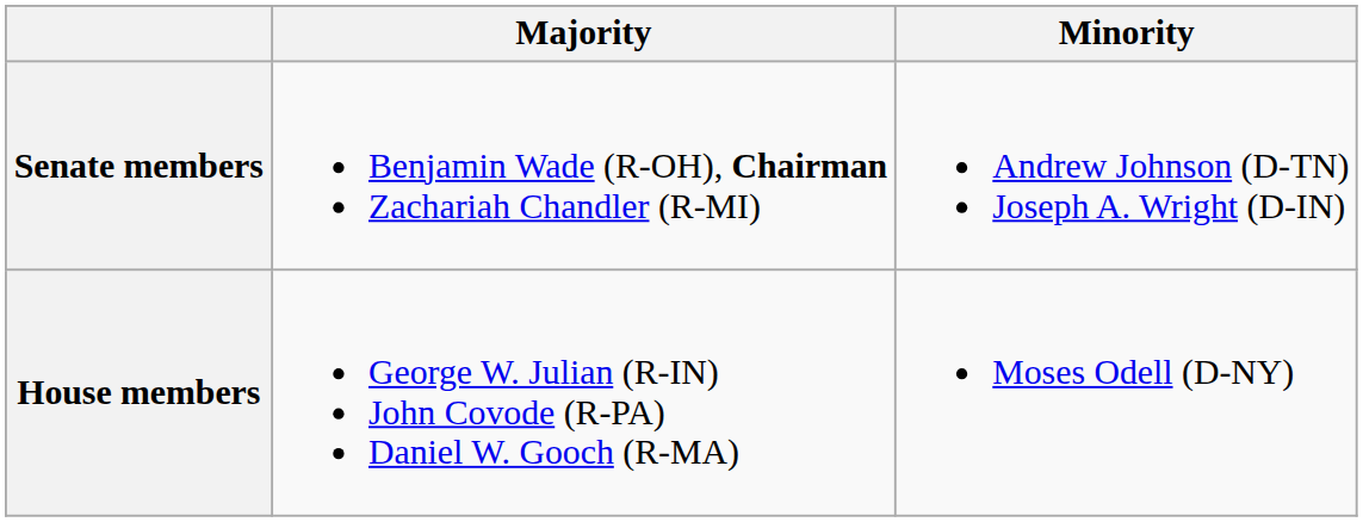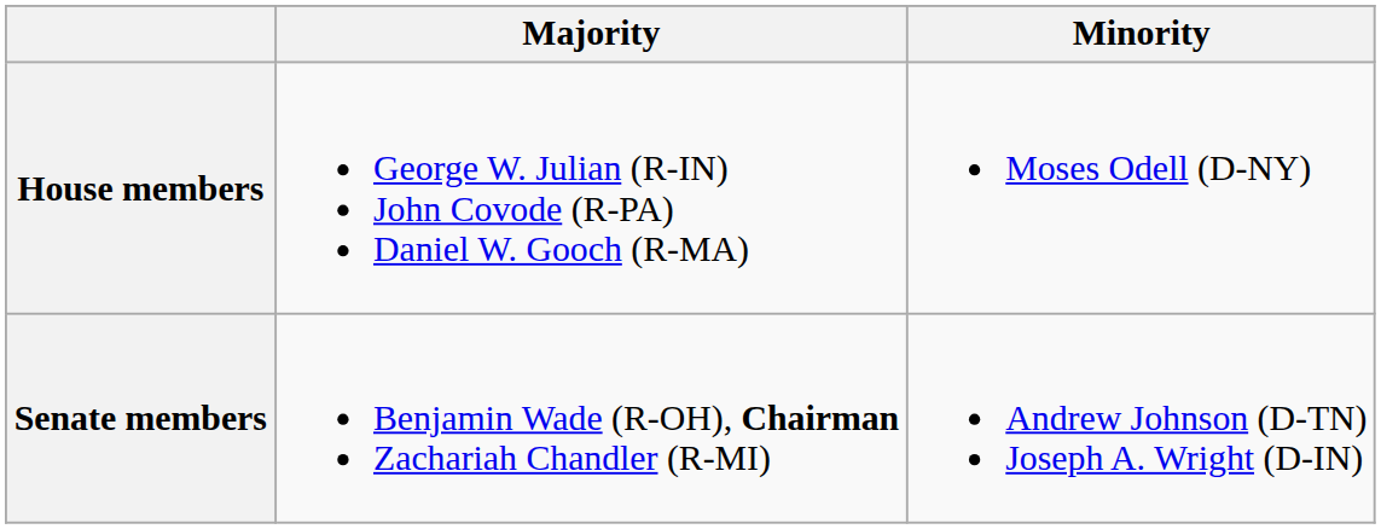 <table class="wikitable">
 <tr>
 <th></th>
 <th>Majority</th>
 <th>Minority</th>
 </tr>
 <tr>
+<th>House members</th>
+<td valign="top" ><br><ul><li><a href='#'>George W. Julian</a> (R-IN)</li><li><a href='#'>John Covode</a> (R-PA)</li><li><a href='#'>Daniel W. Gooch</a> (R-MA)</li></ul></td>
+<td valign="top" ><br><ul><li><a href='#'>Moses Odell</a> (D-NY)</li></ul></td>
+</tr>
+<tr>
 <th>Senate members</th>
 <td valign="top" ><br><ul><li><a href='#'>Benjamin Wade</a> (R-OH), <strong>Chairman</strong></li><li><a href='#'>Zachariah Chandler</a> (R-MI)</li></ul></td>
 <td valign="top" ><br><ul><li><a href='#'>Andrew Johnson</a> (D-TN)</li><li><a href='#'>Joseph A. Wright</a> (D-IN)</li></ul></td>
 </tr>
-<tr>
-<th>House members</th>
-<td valign="top" ><br><ul><li><a href='#'>George W. Julian</a> (R-IN)</li><li><a href='#'>John Covode</a> (R-PA)</li><li><a href='#'>Daniel W. Gooch</a> (R-MA)</li></ul></td>
-<td valign="top" ><br><ul><li><a href='#'>Moses Odell</a> (D-NY)</li></ul></td>
-</tr>
 </table>
